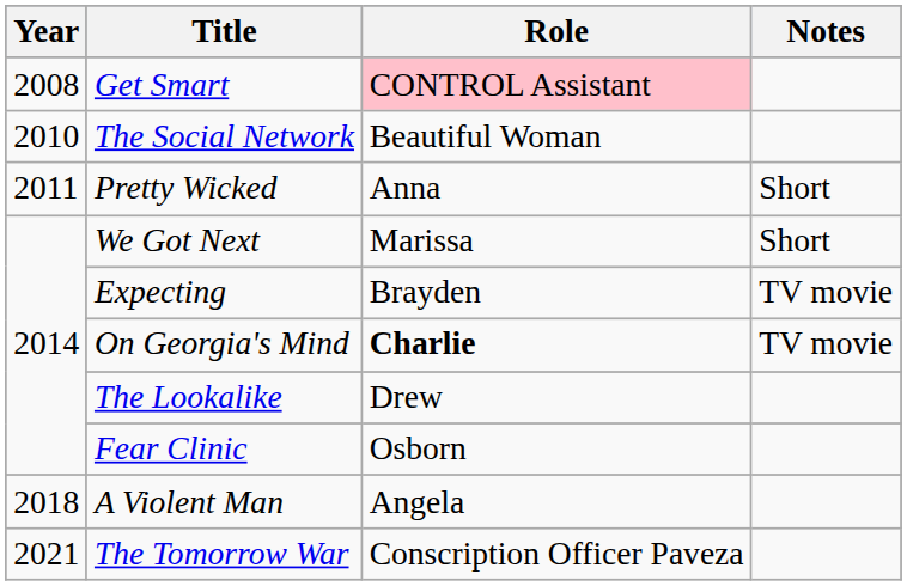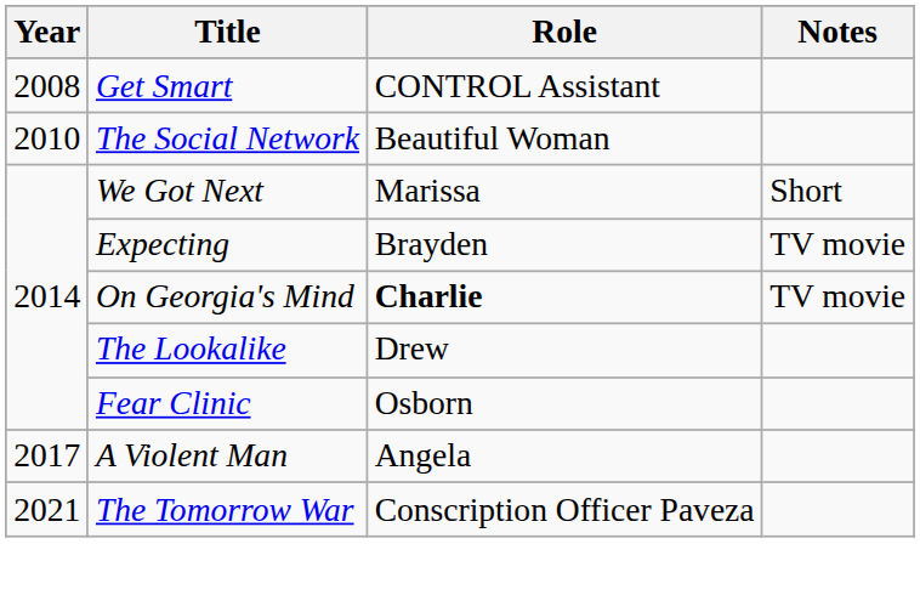 <table class="wikitable">
 <tr style="background:#b0c4de; text-align:center;">
 <th>Year</th>
 <th>Title</th>
 <th>Role</th>
 <th>Notes</th>
 </tr>
 <tr>
 <td>2008</td>
 <td><em><a href='#'>Get Smart</a></em></td>
-<td style="background: pink;">CONTROL Assistant</td>
+<td>CONTROL Assistant</td>
 <td></td>
 </tr>
 <tr>
 <td>2010</td>
 <td><em><a href='#'>The Social Network</a></em></td>
 <td>Beautiful Woman</td>
 <td></td>
-</tr>
-<tr>
-<td>2011</td>
-<td><em>Pretty Wicked</em></td>
-<td>Anna</td>
-<td>Short</td>
 </tr>
 <tr>
 <td rowspan="5">2014</td>
 <td><em>We Got Next</em></td>
 <td>Marissa</td>
 <td>Short</td>
 </tr>
 <tr>
 <td><em>Expecting</em></td>
 <td>Brayden</td>
 <td>TV movie</td>
 </tr>
 <tr>
 <td><em>On Georgia's Mind</em></td>
 <td><strong>Charlie</strong></td>
 <td>TV movie</td>
 </tr>
 <tr>
 <td><em><a href='#'>The Lookalike</a></em></td>
 <td>Drew</td>
 <td></td>
 </tr>
 <tr>
 <td><em><a href='#'>Fear Clinic</a></em></td>
 <td>Osborn</td>
 <td></td>
 </tr>
 <tr>
-<td>2018</td>
+<td>2017</td>
 <td><em>A Violent Man</em></td>
 <td>Angela</td>
 <td></td>
 </tr>
 <tr>
 <td>2021</td>
 <td><em><a href='#'>The Tomorrow War</a></em></td>
 <td>Conscription Officer Paveza</td>
 <td></td>
 </tr>
 </table>
